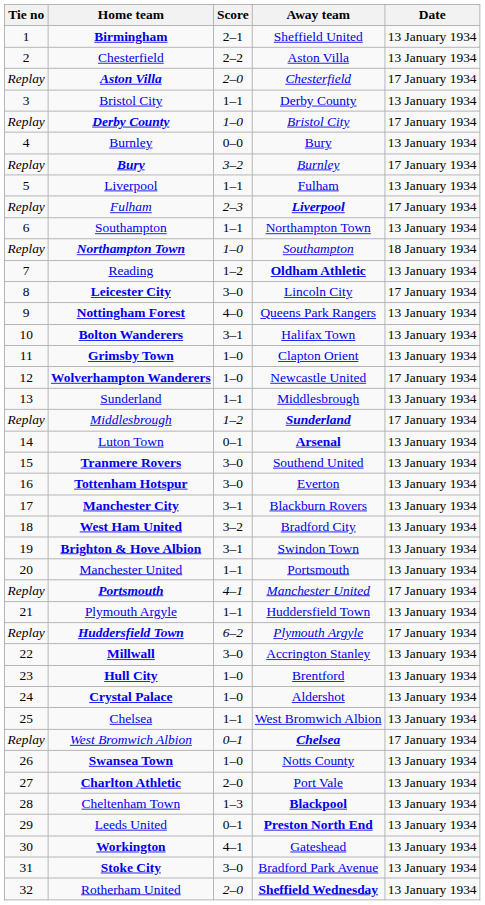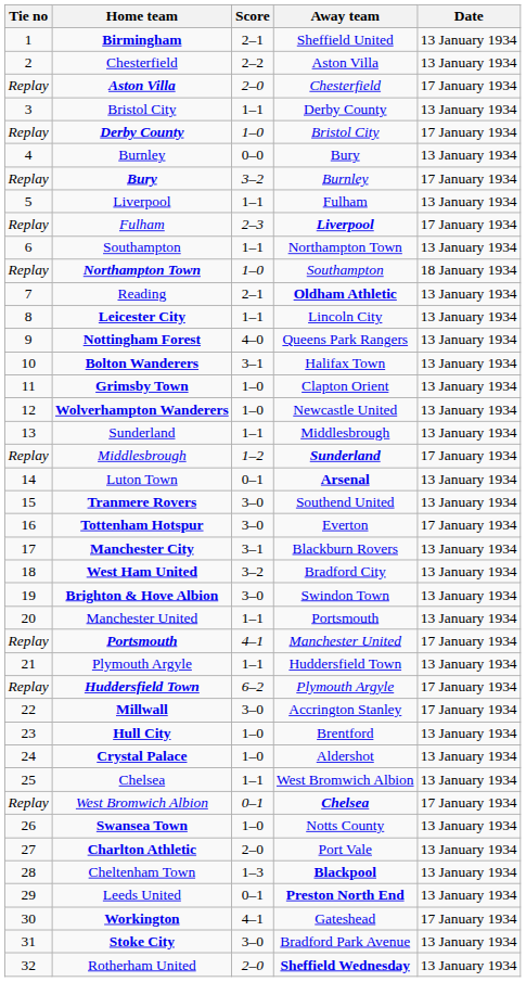 <table class="wikitable" style="text-align: center">
 <tr>
 <th>Tie no</th>
 <th>Home team</th>
 <th>Score</th>
 <th>Away team</th>
 <th>Date</th>
 </tr>
 <tr>
 <td>1</td>
 <td><strong><a href='#'>Birmingham</a></strong></td>
 <td>2–1</td>
 <td><a href='#'>Sheffield United</a></td>
 <td>13 January 1934</td>
 </tr>
 <tr>
 <td>2</td>
 <td><a href='#'>Chesterfield</a></td>
 <td>2–2</td>
 <td><a href='#'>Aston Villa</a></td>
 <td>13 January 1934</td>
 </tr>
 <tr>
 <td><em>Replay</em></td>
 <td><strong><em><a href='#'>Aston Villa</a></em></strong></td>
 <td><em>2–0</em></td>
 <td><em><a href='#'>Chesterfield</a></em></td>
 <td>17 January 1934</td>
 </tr>
 <tr>
 <td>3</td>
 <td><a href='#'>Bristol City</a></td>
 <td>1–1</td>
 <td><a href='#'>Derby County</a></td>
 <td>13 January 1934</td>
 </tr>
 <tr>
 <td><em>Replay</em></td>
 <td><strong><em><a href='#'>Derby County</a></em></strong></td>
 <td><em>1–0</em></td>
 <td><em><a href='#'>Bristol City</a></em></td>
 <td>17 January 1934</td>
 </tr>
 <tr>
 <td>4</td>
 <td><a href='#'>Burnley</a></td>
 <td>0–0</td>
 <td><a href='#'>Bury</a></td>
 <td>13 January 1934</td>
 </tr>
 <tr>
 <td><em>Replay</em></td>
 <td><strong><em><a href='#'>Bury</a></em></strong></td>
 <td><em>3–2</em></td>
 <td><em><a href='#'>Burnley</a></em></td>
 <td>17 January 1934</td>
 </tr>
 <tr>
 <td>5</td>
 <td><a href='#'>Liverpool</a></td>
 <td>1–1</td>
 <td><a href='#'>Fulham</a></td>
 <td>13 January 1934</td>
 </tr>
 <tr>
 <td><em>Replay</em></td>
 <td><em><a href='#'>Fulham</a></em></td>
 <td><em>2–3</em></td>
 <td><strong><em><a href='#'>Liverpool</a></em></strong></td>
 <td>17 January 1934</td>
 </tr>
 <tr>
 <td>6</td>
 <td><a href='#'>Southampton</a></td>
 <td>1–1</td>
 <td><a href='#'>Northampton Town</a></td>
 <td>13 January 1934</td>
 </tr>
 <tr>
 <td><em>Replay</em></td>
 <td><strong><em><a href='#'>Northampton Town</a></em></strong></td>
 <td><em>1–0</em></td>
 <td><em><a href='#'>Southampton</a></em></td>
 <td>18 January 1934</td>
 </tr>
 <tr>
 <td>7</td>
 <td><a href='#'>Reading</a></td>
-<td>1–2</td>
+<td>2–1</td>
 <td><strong><a href='#'>Oldham Athletic</a></strong></td>
 <td>13 January 1934</td>
 </tr>
 <tr>
 <td>8</td>
 <td><strong><a href='#'>Leicester City</a></strong></td>
-<td>3–0</td>
+<td>1–1</td>
 <td><a href='#'>Lincoln City</a></td>
-<td>17 January 1934</td>
+<td>13 January 1934</td>
 </tr>
 <tr>
 <td>9</td>
 <td><strong><a href='#'>Nottingham Forest</a></strong></td>
 <td>4–0</td>
 <td><a href='#'>Queens Park Rangers</a></td>
 <td>13 January 1934</td>
 </tr>
 <tr>
 <td>10</td>
 <td><strong><a href='#'>Bolton Wanderers</a></strong></td>
 <td>3–1</td>
 <td><a href='#'>Halifax Town</a></td>
 <td>13 January 1934</td>
 </tr>
 <tr>
 <td>11</td>
 <td><strong><a href='#'>Grimsby Town</a></strong></td>
 <td>1–0</td>
 <td><a href='#'>Clapton Orient</a></td>
 <td>13 January 1934</td>
 </tr>
 <tr>
 <td>12</td>
 <td><strong><a href='#'>Wolverhampton Wanderers</a></strong></td>
 <td>1–0</td>
 <td><a href='#'>Newcastle United</a></td>
-<td>17 January 1934</td>
+<td>13 January 1934</td>
 </tr>
 <tr>
 <td>13</td>
 <td><a href='#'>Sunderland</a></td>
 <td>1–1</td>
 <td><a href='#'>Middlesbrough</a></td>
 <td>13 January 1934</td>
 </tr>
 <tr>
 <td><em>Replay</em></td>
 <td><em><a href='#'>Middlesbrough</a></em></td>
 <td><em>1–2</em></td>
 <td><strong><em><a href='#'>Sunderland</a></em></strong></td>
 <td>17 January 1934</td>
 </tr>
 <tr>
 <td>14</td>
 <td><a href='#'>Luton Town</a></td>
 <td>0–1</td>
 <td><strong><a href='#'>Arsenal</a></strong></td>
 <td>13 January 1934</td>
 </tr>
 <tr>
 <td>15</td>
 <td><strong><a href='#'>Tranmere Rovers</a></strong></td>
 <td>3–0</td>
 <td><a href='#'>Southend United</a></td>
 <td>13 January 1934</td>
 </tr>
 <tr>
 <td>16</td>
 <td><strong><a href='#'>Tottenham Hotspur</a></strong></td>
 <td>3–0</td>
 <td><a href='#'>Everton</a></td>
-<td>13 January 1934</td>
+<td>17 January 1934</td>
 </tr>
 <tr>
 <td>17</td>
 <td><strong><a href='#'>Manchester City</a></strong></td>
 <td>3–1</td>
 <td><a href='#'>Blackburn Rovers</a></td>
 <td>13 January 1934</td>
 </tr>
 <tr>
 <td>18</td>
 <td><strong><a href='#'>West Ham United</a></strong></td>
 <td>3–2</td>
 <td><a href='#'>Bradford City</a></td>
 <td>13 January 1934</td>
 </tr>
 <tr>
 <td>19</td>
 <td><strong><a href='#'>Brighton & Hove Albion</a></strong></td>
-<td>3–1</td>
+<td>3–0</td>
 <td><a href='#'>Swindon Town</a></td>
 <td>13 January 1934</td>
 </tr>
 <tr>
 <td>20</td>
 <td><a href='#'>Manchester United</a></td>
 <td>1–1</td>
 <td><a href='#'>Portsmouth</a></td>
 <td>13 January 1934</td>
 </tr>
 <tr>
 <td><em>Replay</em></td>
 <td><strong><em><a href='#'>Portsmouth</a></em></strong></td>
 <td><em>4–1</em></td>
 <td><em><a href='#'>Manchester United</a></em></td>
 <td>17 January 1934</td>
 </tr>
 <tr>
 <td>21</td>
 <td><a href='#'>Plymouth Argyle</a></td>
 <td>1–1</td>
 <td><a href='#'>Huddersfield Town</a></td>
 <td>13 January 1934</td>
 </tr>
 <tr>
 <td><em>Replay</em></td>
 <td><strong><em><a href='#'>Huddersfield Town</a></em></strong></td>
 <td><em>6–2</em></td>
 <td><em><a href='#'>Plymouth Argyle</a></em></td>
 <td>17 January 1934</td>
 </tr>
 <tr>
 <td>22</td>
 <td><strong><a href='#'>Millwall</a></strong></td>
 <td>3–0</td>
 <td><a href='#'>Accrington Stanley</a></td>
-<td>13 January 1934</td>
+<td>17 January 1934</td>
 </tr>
 <tr>
 <td>23</td>
 <td><strong><a href='#'>Hull City</a></strong></td>
 <td>1–0</td>
 <td><a href='#'>Brentford</a></td>
 <td>13 January 1934</td>
 </tr>
 <tr>
 <td>24</td>
 <td><strong><a href='#'>Crystal Palace</a></strong></td>
 <td>1–0</td>
 <td><a href='#'>Aldershot</a></td>
 <td>13 January 1934</td>
 </tr>
 <tr>
 <td>25</td>
 <td><a href='#'>Chelsea</a></td>
 <td>1–1</td>
 <td><a href='#'>West Bromwich Albion</a></td>
 <td>13 January 1934</td>
 </tr>
 <tr>
 <td><em>Replay</em></td>
 <td><em><a href='#'>West Bromwich Albion</a></em></td>
 <td><em>0–1</em></td>
 <td><strong><em><a href='#'>Chelsea</a></em></strong></td>
 <td>17 January 1934</td>
 </tr>
 <tr>
 <td>26</td>
 <td><strong><a href='#'>Swansea Town</a></strong></td>
 <td>1–0</td>
 <td><a href='#'>Notts County</a></td>
 <td>13 January 1934</td>
 </tr>
 <tr>
 <td>27</td>
 <td><strong><a href='#'>Charlton Athletic</a></strong></td>
 <td>2–0</td>
 <td><a href='#'>Port Vale</a></td>
 <td>13 January 1934</td>
 </tr>
 <tr>
 <td>28</td>
 <td><a href='#'>Cheltenham Town</a></td>
 <td>1–3</td>
 <td><strong><a href='#'>Blackpool</a></strong></td>
 <td>13 January 1934</td>
 </tr>
 <tr>
 <td>29</td>
 <td><a href='#'>Leeds United</a></td>
 <td>0–1</td>
 <td><strong><a href='#'>Preston North End</a></strong></td>
 <td>13 January 1934</td>
 </tr>
 <tr>
 <td>30</td>
 <td><strong><a href='#'>Workington</a></strong></td>
 <td>4–1</td>
 <td><a href='#'>Gateshead</a></td>
-<td>13 January 1934</td>
+<td>17 January 1934</td>
 </tr>
 <tr>
 <td>31</td>
 <td><strong><a href='#'>Stoke City</a></strong></td>
 <td>3–0</td>
 <td><a href='#'>Bradford Park Avenue</a></td>
 <td>13 January 1934</td>
 </tr>
 <tr>
 <td>32</td>
 <td><a href='#'>Rotherham United</a></td>
 <td><em>2–0</em></td>
 <td><strong><a href='#'>Sheffield Wednesday</a></strong></td>
 <td>13 January 1934</td>
 </tr>
 </table>
